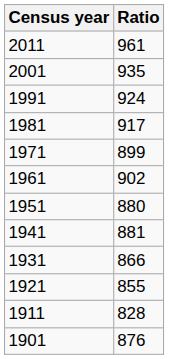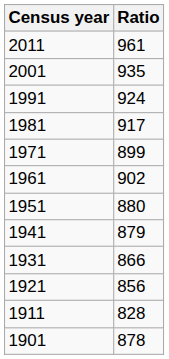 <table class="wikitable sortable">
 <tr>
 <th>Census year</th>
 <th>Ratio</th>
 </tr>
 <tr>
 <td>2011</td>
 <td>961</td>
 </tr>
 <tr>
 <td>2001</td>
 <td>935</td>
 </tr>
 <tr>
 <td>1991</td>
 <td>924</td>
 </tr>
 <tr>
 <td>1981</td>
 <td>917</td>
 </tr>
 <tr>
 <td>1971</td>
 <td>899</td>
 </tr>
 <tr>
 <td>1961</td>
 <td>902</td>
 </tr>
 <tr>
 <td>1951</td>
 <td>880</td>
 </tr>
 <tr>
 <td>1941</td>
-<td>881</td>
+<td>879</td>
 </tr>
 <tr>
 <td>1931</td>
 <td>866</td>
 </tr>
 <tr>
 <td>1921</td>
-<td>855</td>
+<td>856</td>
 </tr>
 <tr>
 <td>1911</td>
 <td>828</td>
 </tr>
 <tr>
 <td>1901</td>
-<td>876</td>
+<td>878</td>
 </tr>
 </table>
